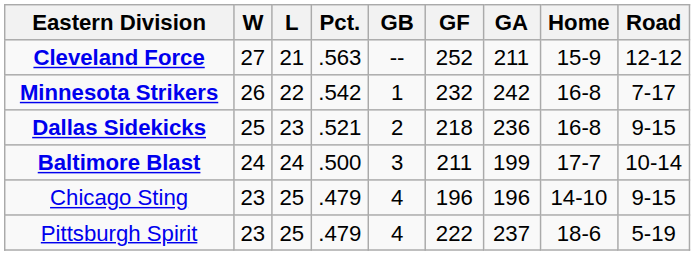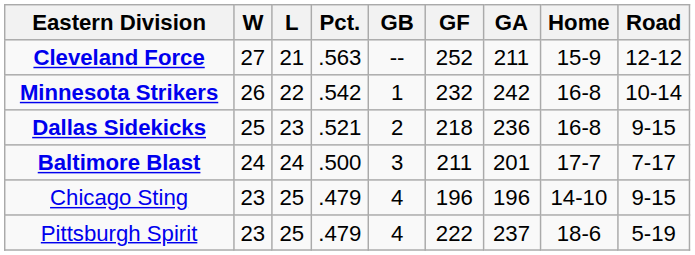 <table class="wikitable" width="470" style="font-size:95%; text-align:center">
 <tr>
 <th width="30%">Eastern Division</th>
 <th width="5%">W</th>
 <th width="5%">L</th>
 <th width="5%">Pct.</th>
 <th width="7.5%">GB</th>
 <th width="7.5%">GF</th>
 <th width="7.5%">GA</th>
 <th width="7.5%">Home</th>
 <th width="7.5%">Road</th>
 </tr>
 <tr>
 <td><strong><a href='#'>Cleveland Force</a></strong></td>
 <td>27</td>
 <td>21</td>
 <td>.563</td>
 <td>--</td>
 <td>252</td>
 <td>211</td>
 <td>15-9</td>
 <td>12-12</td>
 </tr>
 <tr>
 <td><strong><a href='#'>Minnesota Strikers</a></strong></td>
 <td>26</td>
 <td>22</td>
 <td>.542</td>
 <td>1</td>
 <td>232</td>
 <td>242</td>
 <td>16-8</td>
-<td>7-17</td>
+<td>10-14</td>
 </tr>
 <tr>
 <td><strong><a href='#'>Dallas Sidekicks</a></strong></td>
 <td>25</td>
 <td>23</td>
 <td>.521</td>
 <td>2</td>
 <td>218</td>
 <td>236</td>
 <td>16-8</td>
 <td>9-15</td>
 </tr>
 <tr>
 <td><strong><a href='#'>Baltimore Blast</a></strong></td>
 <td>24</td>
 <td>24</td>
 <td>.500</td>
 <td>3</td>
 <td>211</td>
-<td>199</td>
+<td>201</td>
 <td>17-7</td>
-<td>10-14</td>
+<td>7-17</td>
 </tr>
 <tr>
 <td><a href='#'>Chicago Sting</a></td>
 <td>23</td>
 <td>25</td>
 <td>.479</td>
 <td>4</td>
 <td>196</td>
 <td>196</td>
 <td>14-10</td>
 <td>9-15</td>
 </tr>
 <tr>
 <td><a href='#'>Pittsburgh Spirit</a></td>
 <td>23</td>
 <td>25</td>
 <td>.479</td>
 <td>4</td>
 <td>222</td>
 <td>237</td>
 <td>18-6</td>
 <td>5-19</td>
 </tr>
 </table>
